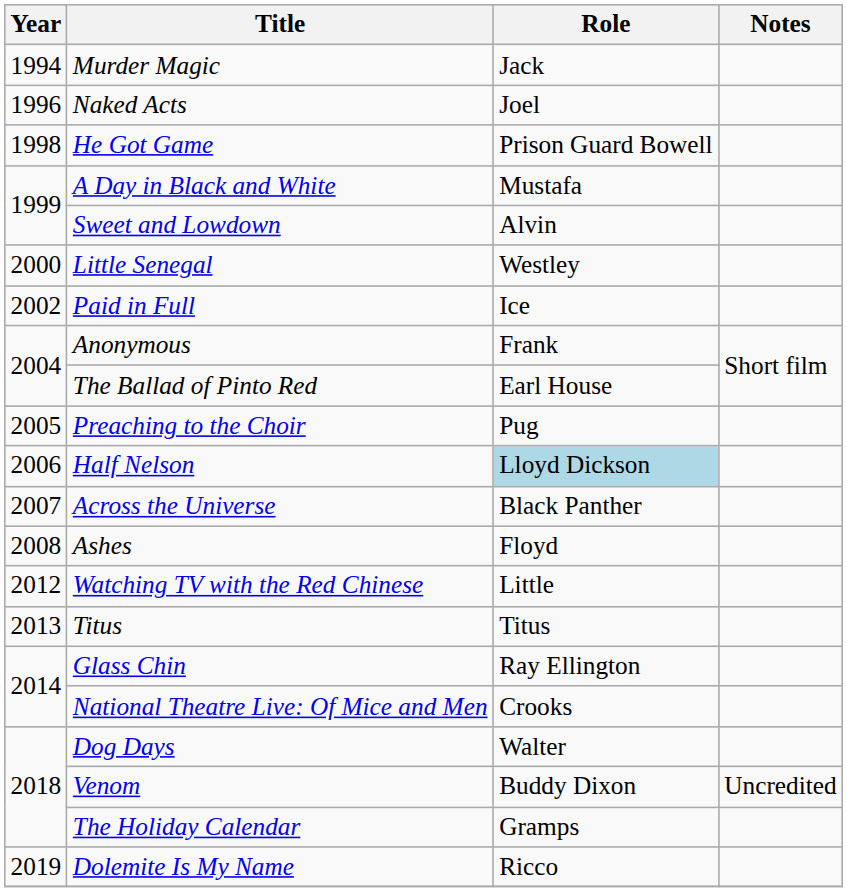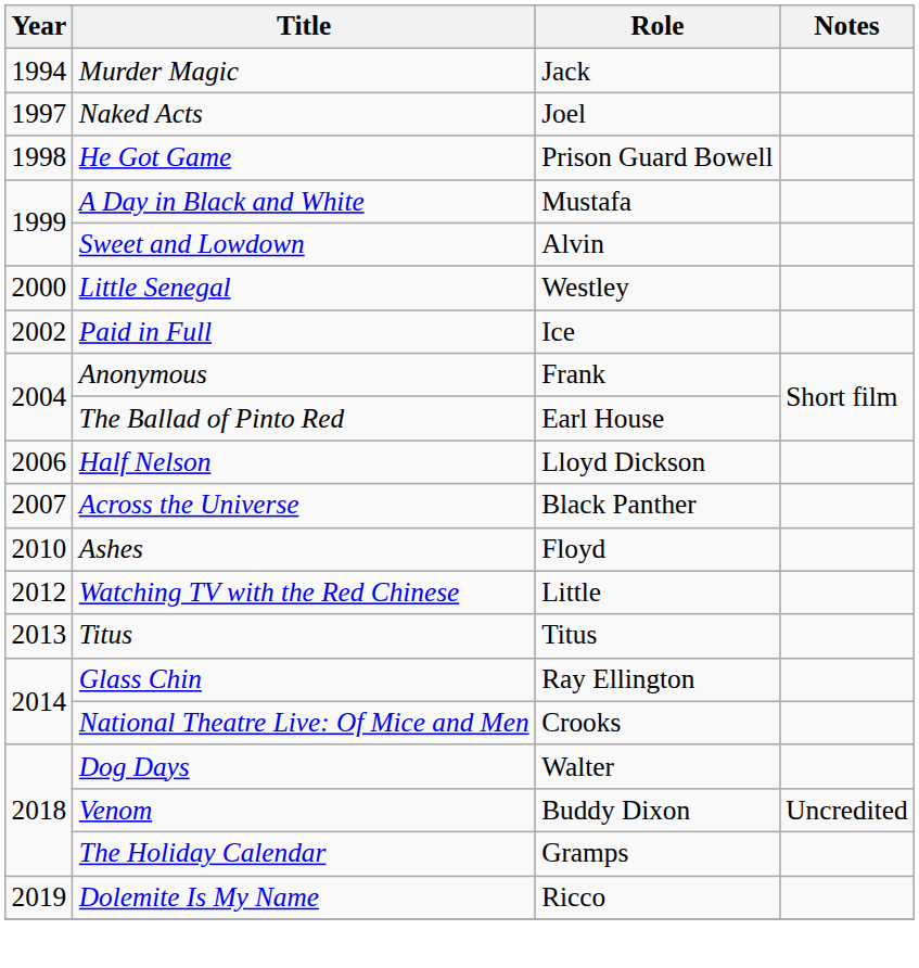 <table class="wikitable sortable">
 <tr>
 <th>Year</th>
 <th>Title</th>
 <th>Role</th>
 <th class="unsortable">Notes</th>
 </tr>
 <tr>
 <td>1994</td>
 <td><em>Murder Magic</em></td>
 <td>Jack</td>
 <td></td>
 </tr>
 <tr>
-<td>1996</td>
+<td>1997</td>
 <td><em>Naked Acts</em></td>
 <td>Joel</td>
 <td></td>
 </tr>
 <tr>
 <td>1998</td>
 <td><em><a href='#'>He Got Game</a></em></td>
 <td>Prison Guard Bowell</td>
 <td></td>
 </tr>
 <tr>
 <td rowspan=2>1999</td>
 <td><em><a href='#'>A Day in Black and White</a></em></td>
 <td>Mustafa</td>
 <td></td>
 </tr>
 <tr>
 <td><em><a href='#'>Sweet and Lowdown</a></em></td>
 <td>Alvin</td>
 <td></td>
 </tr>
 <tr>
 <td>2000</td>
 <td><em><a href='#'>Little Senegal</a></em></td>
 <td>Westley</td>
 <td></td>
 </tr>
 <tr>
 <td>2002</td>
 <td><em><a href='#'>Paid in Full</a></em></td>
 <td>Ice</td>
 <td></td>
 </tr>
 <tr>
 <td rowspan=2>2004</td>
 <td><em>Anonymous</em></td>
 <td>Frank</td>
 <td rowspan=2>Short film</td>
 </tr>
 <tr>
 <td><em>The Ballad of Pinto Red</em></td>
 <td>Earl House</td>
 </tr>
 <tr>
-<td>2005</td>
-<td><em><a href='#'>Preaching to the Choir</a></em></td>
-<td>Pug</td>
-<td></td>
-</tr>
-<tr>
 <td>2006</td>
 <td><em><a href='#'>Half Nelson</a></em></td>
-<td style="background: lightblue;">Lloyd Dickson</td>
+<td>Lloyd Dickson</td>
 <td></td>
 </tr>
 <tr>
 <td>2007</td>
 <td><em><a href='#'>Across the Universe</a></em></td>
 <td>Black Panther</td>
 <td></td>
 </tr>
 <tr>
-<td>2008</td>
+<td>2010</td>
 <td><em>Ashes</em></td>
 <td>Floyd</td>
 <td></td>
 </tr>
 <tr>
 <td>2012</td>
 <td><em><a href='#'>Watching TV with the Red Chinese</a></em></td>
 <td>Little</td>
 <td></td>
 </tr>
 <tr>
 <td>2013</td>
 <td><em>Titus</em></td>
 <td>Titus</td>
 <td></td>
 </tr>
 <tr>
 <td rowspan=2>2014</td>
 <td><em><a href='#'>Glass Chin</a></em></td>
 <td>Ray Ellington</td>
 <td></td>
 </tr>
 <tr>
 <td><em><a href='#'>National Theatre Live: Of Mice and Men</a></em></td>
 <td>Crooks</td>
 <td></td>
 </tr>
 <tr>
 <td rowspan=3>2018</td>
 <td><em><a href='#'>Dog Days</a></em></td>
 <td>Walter</td>
 <td></td>
 </tr>
 <tr>
 <td><em><a href='#'>Venom</a></em></td>
 <td>Buddy Dixon</td>
 <td>Uncredited</td>
 </tr>
 <tr>
 <td><em><a href='#'>The Holiday Calendar</a></em></td>
 <td>Gramps</td>
 <td></td>
 </tr>
 <tr>
 <td>2019</td>
 <td><em><a href='#'>Dolemite Is My Name</a></em></td>
 <td>Ricco</td>
 <td></td>
 </tr>
 <tr>
 </tr>
 </table>
